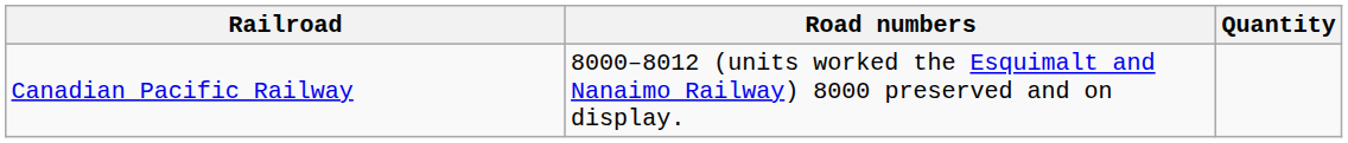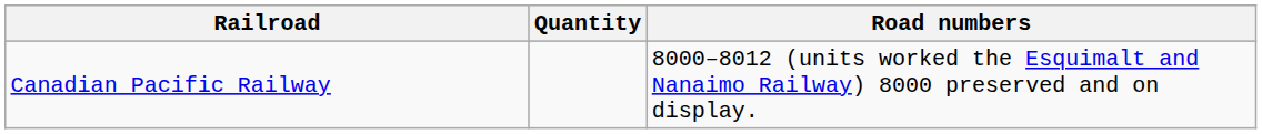 <table class="wikitable">
 <tr>
 <th bgcolor=#cc9966>Railroad</th>
+<th bgcolor=#cc9966>Quantity</th>
 <th bgcolor=#cc9966>Road numbers</th>
-<th bgcolor=#cc9966>Quantity</th>
 </tr>
 <tr>
 <td style="width:300px"><a href='#'>Canadian Pacific Railway</a></td>
+<td></td>
 <td style="width:350px">8000–8012 (units worked the <a href='#'>Esquimalt and Nanaimo Railway</a>) 8000 preserved and on display.</td>
-<td></td>
 </tr>
 </table>
